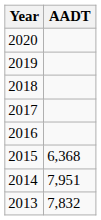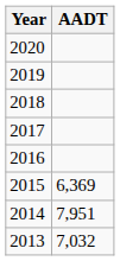 <table class="wikitable" border="1" width="100px" align="right" margin="10px">
 <tr>
 <th>Year</th>
 <th>AADT</th>
 </tr>
 <tr>
 <td>2020</td>
 <td></td>
 </tr>
 <tr>
 <td>2019</td>
 <td></td>
 </tr>
 <tr>
 <td>2018</td>
 <td></td>
 </tr>
 <tr>
 <td>2017</td>
 <td></td>
 </tr>
 <tr>
 <td>2016</td>
 <td></td>
 </tr>
 <tr>
 <td>2015</td>
-<td>6,368</td>
+<td>6,369</td>
 </tr>
 <tr>
 <td>2014</td>
 <td>7,951</td>
 </tr>
 <tr>
 <td>2013</td>
-<td>7,832</td>
+<td>7,032</td>
 </tr>
 </table>
